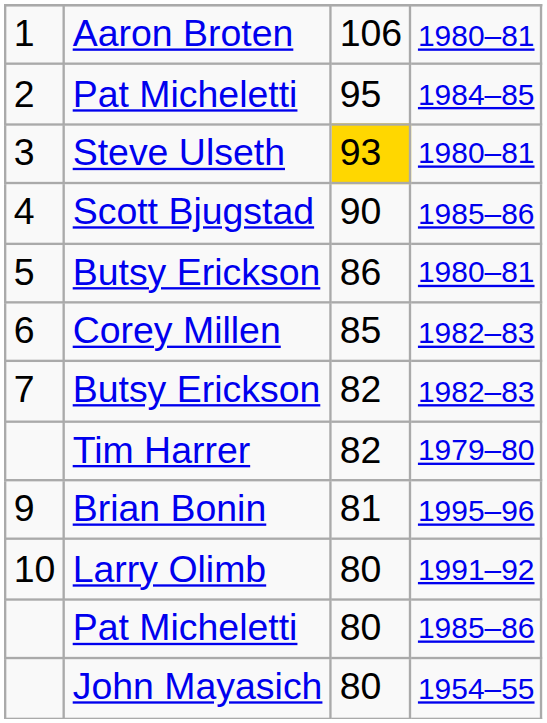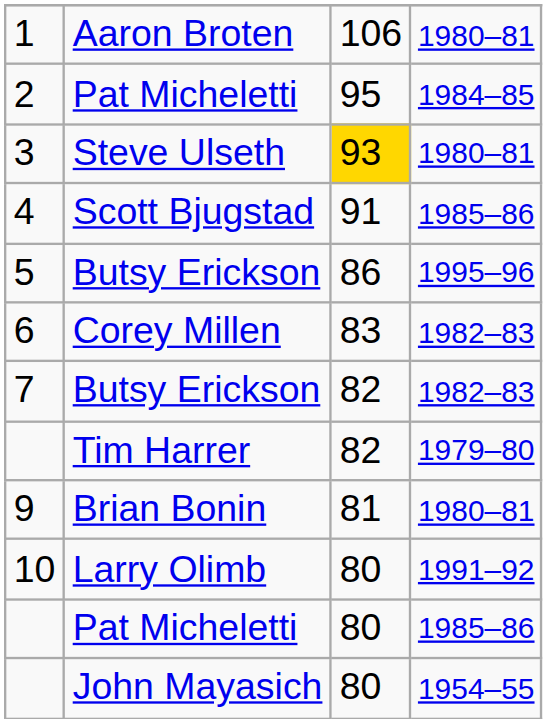 <table class="wikitable">
 <tr>
 </tr>
 <tr>
 <td>1</td>
 <td><a href='#'>Aaron Broten</a></td>
 <td>106</td>
 <td style="font-size:80%;"><a href='#'>1980–81</a></td>
 </tr>
 <tr>
 <td>2</td>
 <td><a href='#'>Pat Micheletti</a></td>
 <td>95</td>
 <td style="font-size:80%;"><a href='#'>1984–85</a></td>
 </tr>
 <tr>
 <td>3</td>
 <td><a href='#'>Steve Ulseth</a></td>
 <td style="background: gold;">93</td>
 <td style="font-size:80%;"><a href='#'>1980–81</a></td>
 </tr>
 <tr>
 <td>4</td>
 <td><a href='#'>Scott Bjugstad</a></td>
-<td>90</td>
+<td>91</td>
 <td style="font-size:80%;"><a href='#'>1985–86</a></td>
 </tr>
 <tr>
 <td>5</td>
 <td><a href='#'>Butsy Erickson</a></td>
 <td>86</td>
-<td style="font-size:80%;"><a href='#'>1980–81</a></td>
+<td style="font-size:80%;"><a href='#'>1995–96</a></td>
 </tr>
 <tr>
 <td>6</td>
 <td><a href='#'>Corey Millen</a></td>
-<td>85</td>
+<td>83</td>
 <td style="font-size:80%;"><a href='#'>1982–83</a></td>
 </tr>
 <tr>
 <td>7</td>
 <td><a href='#'>Butsy Erickson</a></td>
 <td>82</td>
 <td style="font-size:80%;"><a href='#'>1982–83</a></td>
 </tr>
 <tr>
 <td></td>
 <td><a href='#'>Tim Harrer</a></td>
 <td>82</td>
 <td style="font-size:80%;"><a href='#'>1979–80</a></td>
 </tr>
 <tr>
 <td>9</td>
 <td><a href='#'>Brian Bonin</a></td>
 <td>81</td>
-<td style="font-size:80%;"><a href='#'>1995–96</a></td>
+<td style="font-size:80%;"><a href='#'>1980–81</a></td>
 </tr>
 <tr>
 <td>10</td>
 <td><a href='#'>Larry Olimb</a></td>
 <td>80</td>
 <td style="font-size:80%;"><a href='#'>1991–92</a></td>
 </tr>
 <tr>
 <td></td>
 <td><a href='#'>Pat Micheletti</a></td>
 <td>80</td>
 <td style="font-size:80%;"><a href='#'>1985–86</a></td>
 </tr>
 <tr>
 <td></td>
 <td><a href='#'>John Mayasich</a></td>
 <td>80</td>
 <td style="font-size:80%;"><a href='#'>1954–55</a></td>
 </tr>
 </table>
